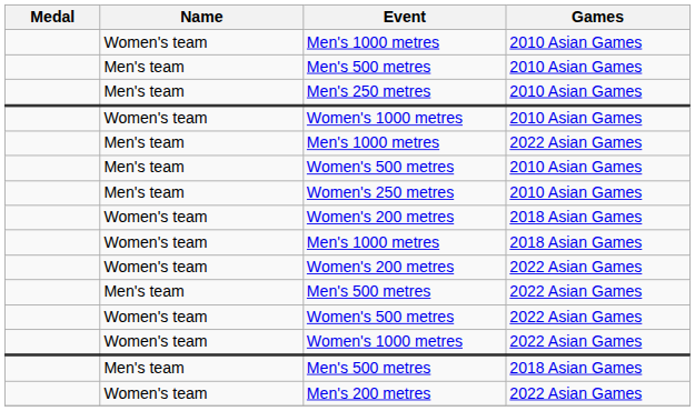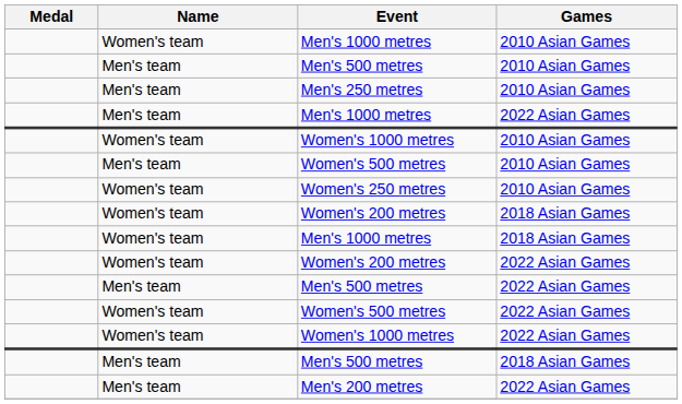 <table class="wikitable sortable" style="font-size:100%">
 <tr>
 <th width="90">Medal</th>
 <th width="200">Name</th>
 <th width="200">Event</th>
 <th width="180">Games</th>
 </tr>
 <tr>
 <td></td>
 <td>Women's team<br></td>
 <td><a href='#'>Men's 1000 metres</a></td>
 <td><a href='#'>2010 Asian Games</a></td>
 </tr>
 <tr>
 <td></td>
 <td>Men's team<br></td>
 <td><a href='#'>Men's 500 metres</a></td>
 <td><a href='#'>2010 Asian Games</a></td>
 </tr>
 <tr>
 <td></td>
 <td>Men's team<br></td>
 <td><a href='#'>Men's 250 metres</a></td>
 <td><a href='#'>2010 Asian Games</a></td>
 </tr>
+<tr>
+<td></td>
+<td>Men's team<br></td>
+<td><a href='#'>Men's 1000 metres</a></td>
+<td><a href='#'>2022 Asian Games</a></td>
+</tr>
 <tr style="border-top: 3px solid #333333;">
 <td></td>
 <td>Women's team<br></td>
 <td><a href='#'>Women's 1000 metres</a></td>
 <td><a href='#'>2010 Asian Games</a></td>
 </tr>
 <tr>
 <td></td>
 <td>Men's team<br></td>
-<td><a href='#'>Men's 1000 metres</a></td>
-<td><a href='#'>2022 Asian Games</a></td>
-</tr>
-<tr>
-<td></td>
-<td>Men's team<br></td>
 <td><a href='#'>Women's 500 metres</a></td>
 <td><a href='#'>2010 Asian Games</a></td>
 </tr>
 <tr>
 <td></td>
-<td>Men's team<br></td>
+<td>Women's team<br></td>
 <td><a href='#'>Women's 250 metres</a></td>
 <td><a href='#'>2010 Asian Games</a></td>
 </tr>
 <tr>
 <td></td>
 <td>Women's team<br></td>
 <td><a href='#'>Women's 200 metres</a></td>
 <td><a href='#'>2018 Asian Games</a></td>
 </tr>
 <tr>
 <td></td>
 <td>Women's team<br></td>
 <td><a href='#'>Men's 1000 metres</a></td>
 <td><a href='#'>2018 Asian Games</a></td>
 </tr>
 <tr>
 <td></td>
 <td>Women's team<br></td>
 <td><a href='#'>Women's 200 metres</a></td>
 <td><a href='#'>2022 Asian Games</a></td>
 </tr>
 <tr>
 <td></td>
 <td>Men's team<br></td>
 <td><a href='#'>Men's 500 metres</a></td>
 <td><a href='#'>2022 Asian Games</a></td>
 </tr>
 <tr>
 <td></td>
 <td>Women's team<br></td>
 <td><a href='#'>Women's 500 metres</a></td>
 <td><a href='#'>2022 Asian Games</a></td>
 </tr>
 <tr>
 <td></td>
 <td>Women's team<br></td>
 <td><a href='#'>Women's 1000 metres</a></td>
 <td><a href='#'>2022 Asian Games</a></td>
 </tr>
 <tr style="border-top: 3px solid #333333;">
 <td></td>
 <td>Men's team<br></td>
 <td><a href='#'>Men's 500 metres</a></td>
 <td><a href='#'>2018 Asian Games</a></td>
 </tr>
 <tr>
 <td></td>
-<td>Women's team<br></td>
+<td>Men's team<br></td>
 <td><a href='#'>Men's 200 metres</a></td>
 <td><a href='#'>2022 Asian Games</a></td>
 </tr>
 <tr>
 </tr>
 </table>
